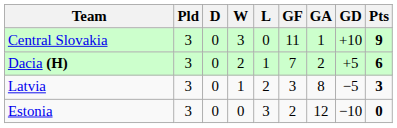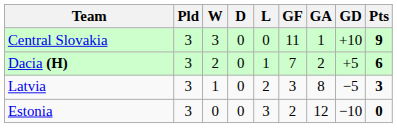 <table class="wikitable" style="text-align:center;">
 <tr>
 <th width=175>Team</th>
 <th width=20 abbr="Played">Pld</th>
+<th width=20 abbr="Won">W</th>
 <th width=20 abbr="Drawn">D</th>
-<th width=20 abbr="Won">W</th>
 <th width=20 abbr="Lost">L</th>
 <th width=20 abbr="Goals for">GF</th>
 <th width=20 abbr="Goals against">GA</th>
 <th width=20 abbr="Goal difference">GD</th>
 <th width=20 abbr="Points">Pts</th>
 </tr>
 <tr bgcolor=#ccffcc>
 <td align=left> <a href='#'>Central Slovakia</a></td>
 <td>3</td>
+<td>3</td>
 <td>0</td>
-<td>3</td>
 <td>0</td>
 <td>11</td>
 <td>1</td>
 <td>+10</td>
 <td><strong>9</strong></td>
 </tr>
 <tr bgcolor=#ccffcc>
 <td align=left> <a href='#'>Dacia</a> <strong>(H)</strong></td>
 <td>3</td>
+<td>2</td>
 <td>0</td>
-<td>2</td>
 <td>1</td>
 <td>7</td>
 <td>2</td>
 <td>+5</td>
 <td><strong>6</strong></td>
 </tr>
 <tr>
 <td align=left> <a href='#'>Latvia</a></td>
 <td>3</td>
+<td>1</td>
 <td>0</td>
-<td>1</td>
 <td>2</td>
 <td>3</td>
 <td>8</td>
 <td>−5</td>
 <td><strong>3</strong></td>
 </tr>
 <tr>
 <td align=left> <a href='#'>Estonia</a></td>
 <td>3</td>
 <td>0</td>
 <td>0</td>
 <td>3</td>
 <td>2</td>
 <td>12</td>
 <td>−10</td>
 <td><strong>0</strong></td>
 </tr>
 </table>
